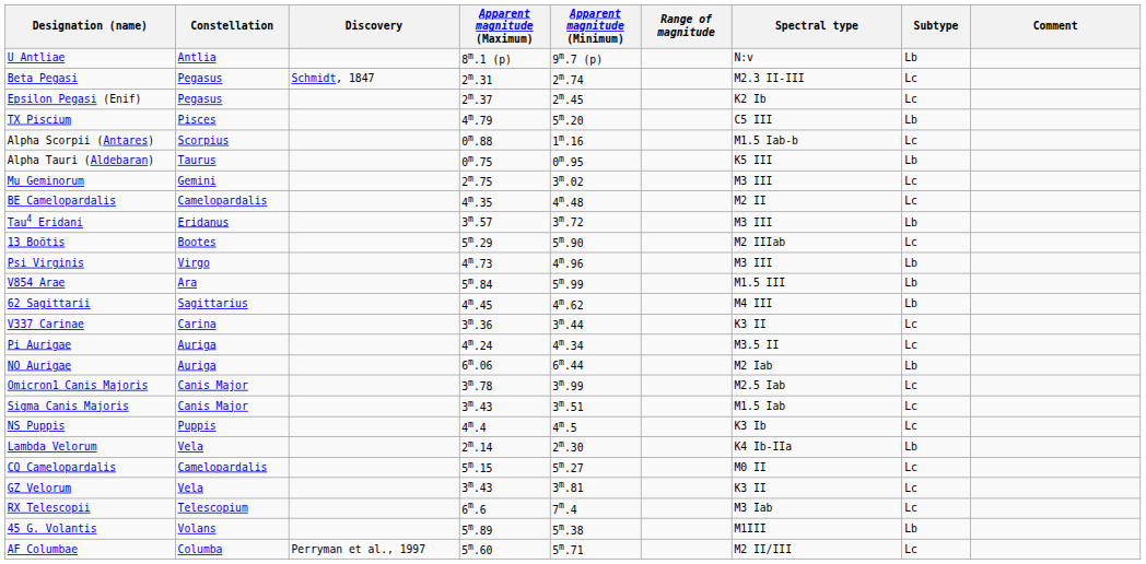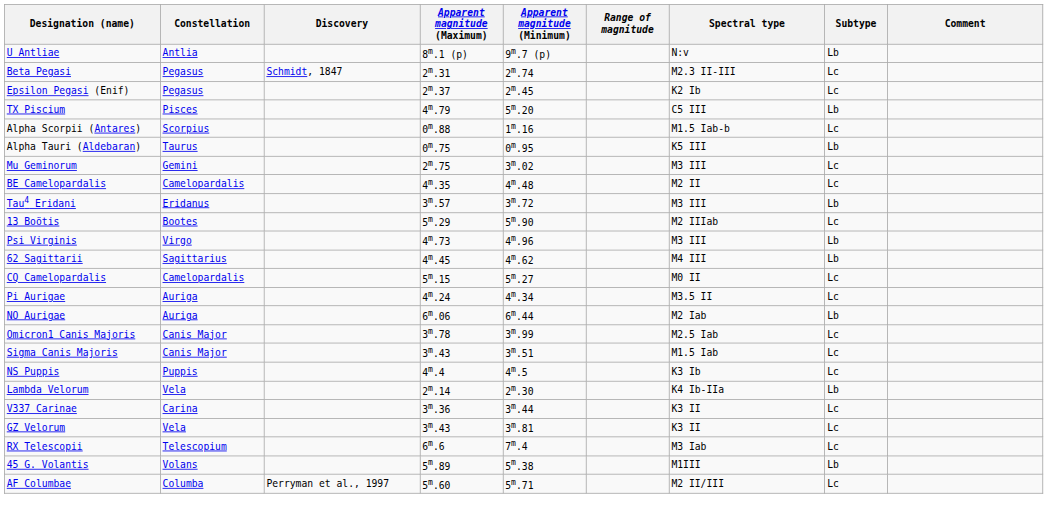 <table class="wikitable sortable" style="font-size:90%;">
 <tr bgcolor="#efefef">
 <th width="15%"><strong>Designation (name)</strong></th>
 <th width="10%"><strong>Constellation</strong></th>
 <th width="15%"><strong>Discovery</strong></th>
 <th width="8%"><em><a href='#'>Apparent magnitude</a></em> (Maximum)</th>
 <th width="8%"><em><a href='#'>Apparent magnitude</a></em> (Minimum)</th>
 <th width="8%"><em>Range of magnitude</em></th>
 <th width="15%"><strong>Spectral type</strong></th>
 <th width="6%"><strong>Subtype</strong></th>
 <th width="15%"><strong>Comment</strong></th>
 </tr>
 <tr -->
 <td><a href='#'>U Antliae</a></td>
 <td><a href='#'>Antlia</a></td>
 <td> </td>
 <td>8<sup>m</sup>.1 (p)</td>
 <td>9<sup>m</sup>.7 (p)</td>
 <td></td>
 <td>N:v</td>
 <td>Lb</td>
 <td> </td>
 </tr>
 <tr -->
 <td><a href='#'>Beta Pegasi</a></td>
 <td><a href='#'>Pegasus</a></td>
 <td><a href='#'>Schmidt</a>, 1847</td>
 <td>2<sup>m</sup>.31</td>
 <td>2<sup>m</sup>.74</td>
 <td></td>
 <td>M2.3 II-III</td>
 <td>Lc</td>
 <td> </td>
 </tr>
 <tr -->
 <td><a href='#'>Epsilon Pegasi</a> (Enif)</td>
 <td><a href='#'>Pegasus</a></td>
 <td></td>
 <td>2<sup>m</sup>.37</td>
 <td>2<sup>m</sup>.45</td>
 <td></td>
 <td>K2 Ib</td>
 <td>Lc</td>
 <td> </td>
 </tr>
 <tr -->
 <td><a href='#'>TX Piscium</a></td>
 <td><a href='#'>Pisces</a></td>
 <td> </td>
 <td>4<sup>m</sup>.79</td>
 <td>5<sup>m</sup>.20</td>
 <td></td>
 <td>C5 III</td>
 <td>Lb</td>
 <td> </td>
 </tr>
 <tr -->
 <td>Alpha Scorpii (<a href='#'>Antares</a>)</td>
 <td><a href='#'>Scorpius</a></td>
 <td> </td>
 <td>0<sup>m</sup>.88</td>
 <td>1<sup>m</sup>.16</td>
 <td></td>
 <td>M1.5 Iab-b</td>
 <td>Lc</td>
 <td> </td>
 </tr>
 <tr -->
 <td>Alpha Tauri (<a href='#'>Aldebaran</a>)</td>
 <td><a href='#'>Taurus</a></td>
 <td> </td>
 <td>0<sup>m</sup>.75</td>
 <td>0<sup>m</sup>.95</td>
 <td></td>
 <td>K5 III</td>
 <td>Lb</td>
 <td> </td>
 </tr>
 <tr -->
 <td><a href='#'>Mu Geminorum</a></td>
 <td><a href='#'>Gemini</a></td>
 <td> </td>
 <td>2<sup>m</sup>.75</td>
 <td>3<sup>m</sup>.02</td>
 <td></td>
 <td>M3 III</td>
 <td>Lc</td>
 <td> </td>
 </tr>
 <tr -->
 <td><a href='#'>BE Camelopardalis</a></td>
 <td><a href='#'>Camelopardalis</a></td>
 <td> </td>
 <td>4<sup>m</sup>.35</td>
 <td>4<sup>m</sup>.48</td>
 <td></td>
 <td>M2 II</td>
 <td>Lc</td>
 <td> </td>
 </tr>
 <tr -->
 <td><a href='#'>Tau<sup>4</sup> Eridani</a></td>
 <td><a href='#'>Eridanus</a></td>
 <td> </td>
 <td>3<sup>m</sup>.57</td>
 <td>3<sup>m</sup>.72</td>
 <td></td>
 <td>M3 III</td>
 <td>Lb</td>
 <td> </td>
 </tr>
 <tr -->
 <td><a href='#'>13 Boötis</a></td>
 <td><a href='#'>Bootes</a></td>
 <td> </td>
 <td>5<sup>m</sup>.29</td>
 <td>5<sup>m</sup>.90</td>
 <td></td>
 <td>M2 IIIab</td>
 <td>Lc</td>
 <td> </td>
 </tr>
 <tr -->
 <td><a href='#'>Psi Virginis</a></td>
 <td><a href='#'>Virgo</a></td>
 <td> </td>
 <td>4<sup>m</sup>.73</td>
 <td>4<sup>m</sup>.96</td>
 <td></td>
 <td>M3 III</td>
 <td>Lb</td>
 <td> </td>
 </tr>
 <tr -->
-<td><a href='#'>V854 Arae</a></td>
-<td><a href='#'>Ara</a></td>
-<td> </td>
-<td>5<sup>m</sup>.84</td>
-<td>5<sup>m</sup>.99</td>
-<td></td>
-<td>M1.5 III</td>
-<td>Lb</td>
-<td> </td>
-</tr>
-<tr -->
 <td><a href='#'>62 Sagittarii</a></td>
 <td><a href='#'>Sagittarius</a></td>
 <td> </td>
 <td>4<sup>m</sup>.45</td>
 <td>4<sup>m</sup>.62</td>
 <td></td>
 <td>M4 III</td>
 <td>Lb</td>
 <td> </td>
 </tr>
 <tr -->
-<td><a href='#'>V337 Carinae</a></td>
-<td><a href='#'>Carina</a></td>
+<td><a href='#'>CQ Camelopardalis</a></td>
+<td><a href='#'>Camelopardalis</a></td>
 <td> </td>
-<td>3<sup>m</sup>.36</td>
-<td>3<sup>m</sup>.44</td>
+<td>5<sup>m</sup>.15</td>
+<td>5<sup>m</sup>.27</td>
 <td></td>
-<td>K3 II</td>
+<td>M0 II</td>
 <td>Lc</td>
 <td> </td>
 </tr>
 <tr -->
 <td><a href='#'>Pi Aurigae</a></td>
 <td><a href='#'>Auriga</a></td>
 <td> </td>
 <td>4<sup>m</sup>.24</td>
 <td>4<sup>m</sup>.34</td>
 <td></td>
 <td>M3.5 II</td>
 <td>Lc</td>
 <td> </td>
 </tr>
 <tr -->
 <td><a href='#'>NO Aurigae</a></td>
 <td><a href='#'>Auriga</a></td>
 <td> </td>
 <td>6<sup>m</sup>.06</td>
 <td>6<sup>m</sup>.44</td>
 <td></td>
 <td>M2 Iab</td>
 <td>Lb</td>
 <td> </td>
 </tr>
 <tr -->
 <td><a href='#'>Omicron1 Canis Majoris</a></td>
 <td><a href='#'>Canis Major</a></td>
 <td> </td>
 <td>3<sup>m</sup>.78</td>
 <td>3<sup>m</sup>.99</td>
 <td></td>
 <td>M2.5 Iab</td>
 <td>Lc</td>
 <td> </td>
 </tr>
 <tr -->
 <td><a href='#'>Sigma Canis Majoris</a></td>
 <td><a href='#'>Canis Major</a></td>
 <td> </td>
 <td>3<sup>m</sup>.43</td>
 <td>3<sup>m</sup>.51</td>
 <td></td>
 <td>M1.5 Iab</td>
 <td>Lc</td>
 <td> </td>
 </tr>
 <tr -->
 <td><a href='#'>NS Puppis</a></td>
 <td><a href='#'>Puppis</a></td>
 <td> </td>
 <td>4<sup>m</sup>.4</td>
 <td>4<sup>m</sup>.5</td>
 <td></td>
 <td>K3 Ib</td>
 <td>Lc</td>
 <td> </td>
 </tr>
 <tr -->
 <td><a href='#'>Lambda Velorum</a></td>
 <td><a href='#'>Vela</a></td>
 <td> </td>
 <td>2<sup>m</sup>.14</td>
 <td>2<sup>m</sup>.30</td>
 <td></td>
 <td>K4 Ib-IIa</td>
 <td>Lb</td>
 <td> </td>
 </tr>
 <tr -->
-<td><a href='#'>CQ Camelopardalis</a></td>
-<td><a href='#'>Camelopardalis</a></td>
+<td><a href='#'>V337 Carinae</a></td>
+<td><a href='#'>Carina</a></td>
 <td> </td>
-<td>5<sup>m</sup>.15</td>
-<td>5<sup>m</sup>.27</td>
+<td>3<sup>m</sup>.36</td>
+<td>3<sup>m</sup>.44</td>
 <td></td>
-<td>M0 II</td>
+<td>K3 II</td>
 <td>Lc</td>
 <td> </td>
 </tr>
 <tr -->
 <td><a href='#'>GZ Velorum</a></td>
 <td><a href='#'>Vela</a></td>
 <td> </td>
 <td>3<sup>m</sup>.43</td>
 <td>3<sup>m</sup>.81</td>
 <td></td>
 <td>K3 II</td>
 <td>Lc</td>
 <td> </td>
 </tr>
 <tr -->
 <td><a href='#'>RX Telescopii</a></td>
 <td><a href='#'>Telescopium</a></td>
 <td> </td>
 <td>6<sup>m</sup>.6</td>
 <td>7<sup>m</sup>.4</td>
 <td></td>
 <td>M3 Iab</td>
 <td>Lc</td>
 <td> </td>
 </tr>
 <tr -->
 <td><a href='#'>45 G. Volantis</a></td>
 <td><a href='#'>Volans</a></td>
 <td></td>
 <td>5<sup>m</sup>.89</td>
 <td>5<sup>m</sup>.38</td>
 <td></td>
 <td>M1III</td>
 <td>Lb</td>
 <td></td>
 </tr>
 <tr -->
 <td><a href='#'>AF Columbae</a></td>
 <td><a href='#'>Columba</a></td>
 <td>Perryman et al., 1997</td>
 <td>5<sup>m</sup>.60</td>
 <td>5<sup>m</sup>.71</td>
 <td></td>
 <td>M2 II/III</td>
 <td>Lc</td>
 <td></td>
 </tr>
 </table>
